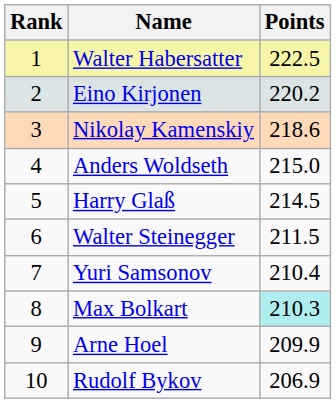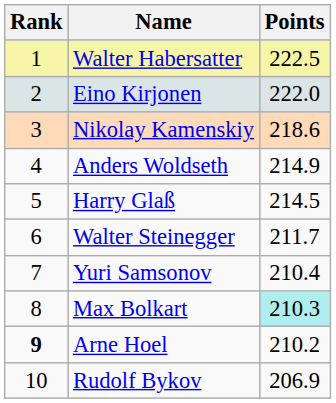 <table class="wikitable sortable">
 <tr>
 <th align=Center>Rank</th>
 <th>Name</th>
 <th>Points</th>
 </tr>
 <tr style="background:#F7F6A8">
 <td align=center>1</td>
 <td> <a href='#'>Walter Habersatter</a></td>
 <td align=center>222.5</td>
 </tr>
 <tr style="background: #DCE5E5;">
 <td align=center>2</td>
 <td> <a href='#'>Eino Kirjonen</a></td>
-<td align=center>220.2</td>
+<td align=center>222.0</td>
 </tr>
 <tr style="background: #FFDAB9;">
 <td align=center>3</td>
 <td> <a href='#'>Nikolay Kamenskiy</a></td>
 <td align=center>218.6</td>
 </tr>
 <tr>
 <td align=center>4</td>
 <td> <a href='#'>Anders Woldseth</a></td>
-<td align=center>215.0</td>
+<td align=center>214.9</td>
 </tr>
 <tr>
 <td align=center>5</td>
 <td> <a href='#'>Harry Glaß</a></td>
 <td align=center>214.5</td>
 </tr>
 <tr>
 <td align=center>6</td>
 <td> <a href='#'>Walter Steinegger</a></td>
-<td align=center>211.5</td>
+<td align=center>211.7</td>
 </tr>
 <tr>
 <td align=center>7</td>
 <td> <a href='#'>Yuri Samsonov</a></td>
 <td align=center>210.4</td>
 </tr>
 <tr>
 <td align=center>8</td>
 <td> <a href='#'>Max Bolkart</a></td>
 <td align=center style="background: paleturquoise;">210.3</td>
 </tr>
 <tr>
-<td align=center>9</td>
+<td align=center><strong>9</strong></td>
 <td> <a href='#'>Arne Hoel</a></td>
-<td align=center>209.9</td>
+<td align=center>210.2</td>
 </tr>
 <tr>
 <td align=center>10</td>
 <td> <a href='#'>Rudolf Bykov</a></td>
 <td align=center>206.9</td>
 </tr>
 </table>
